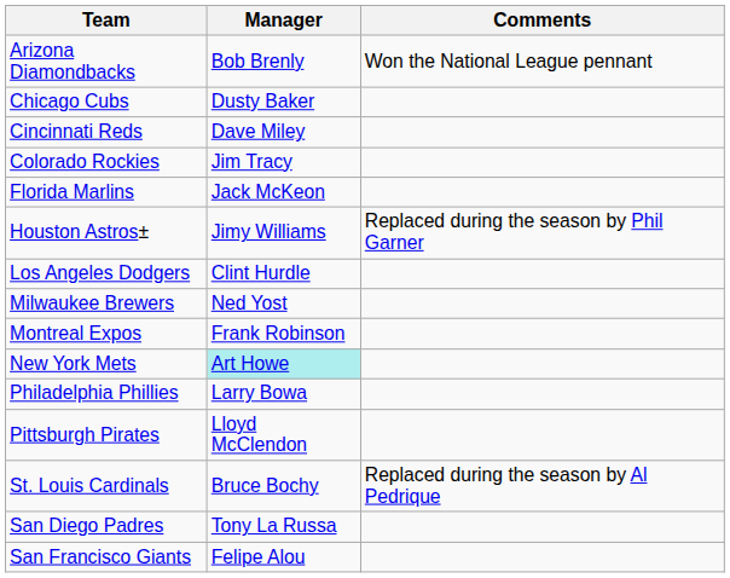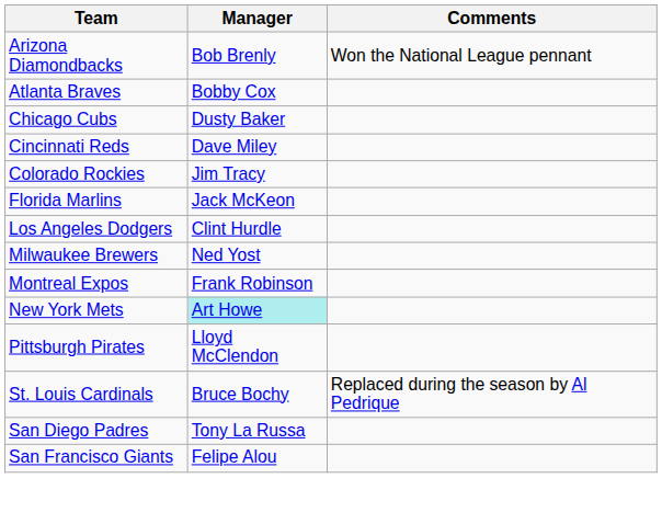 <table class="wikitable">
 <tr>
 <th>Team</th>
 <th>Manager</th>
 <th>Comments</th>
 </tr>
 <tr>
 <td><a href='#'>Arizona Diamondbacks</a></td>
 <td><a href='#'>Bob Brenly</a></td>
 <td>Won the National League pennant</td>
+</tr>
+<tr>
+<td><a href='#'>Atlanta Braves</a></td>
+<td><a href='#'>Bobby Cox</a></td>
+<td></td>
 </tr>
 <tr>
 <td><a href='#'>Chicago Cubs</a></td>
 <td><a href='#'>Dusty Baker</a></td>
 <td></td>
 </tr>
 <tr>
 <td><a href='#'>Cincinnati Reds</a></td>
 <td><a href='#'>Dave Miley</a></td>
 <td></td>
 </tr>
 <tr>
 <td><a href='#'>Colorado Rockies</a></td>
 <td><a href='#'>Jim Tracy</a></td>
 <td></td>
 </tr>
 <tr>
 <td><a href='#'>Florida Marlins</a></td>
 <td><a href='#'>Jack McKeon</a></td>
 <td></td>
 </tr>
 <tr>
-<td><a href='#'>Houston Astros</a>±</td>
-<td><a href='#'>Jimy Williams</a></td>
-<td>Replaced during the season by <a href='#'>Phil Garner</a></td>
-</tr>
-<tr>
 <td><a href='#'>Los Angeles Dodgers</a></td>
 <td><a href='#'>Clint Hurdle</a></td>
 <td></td>
 </tr>
 <tr>
 <td><a href='#'>Milwaukee Brewers</a></td>
 <td><a href='#'>Ned Yost</a></td>
 <td></td>
 </tr>
 <tr>
 <td><a href='#'>Montreal Expos</a></td>
 <td><a href='#'>Frank Robinson</a></td>
 <td></td>
 </tr>
 <tr>
 <td><a href='#'>New York Mets</a></td>
 <td style="background: paleturquoise;"><a href='#'>Art Howe</a></td>
-<td></td>
-</tr>
-<tr>
-<td><a href='#'>Philadelphia Phillies</a></td>
-<td><a href='#'>Larry Bowa</a></td>
 <td></td>
 </tr>
 <tr>
 <td><a href='#'>Pittsburgh Pirates</a></td>
 <td><a href='#'>Lloyd McClendon</a></td>
 <td></td>
 </tr>
 <tr>
 <td><a href='#'>St. Louis Cardinals</a></td>
 <td><a href='#'>Bruce Bochy</a></td>
 <td>Replaced during the season by <a href='#'>Al Pedrique</a></td>
 </tr>
 <tr>
 <td><a href='#'>San Diego Padres</a></td>
 <td><a href='#'>Tony La Russa</a></td>
 <td></td>
 </tr>
 <tr>
 <td><a href='#'>San Francisco Giants</a></td>
 <td><a href='#'>Felipe Alou</a></td>
 <td></td>
 </tr>
 </table>
